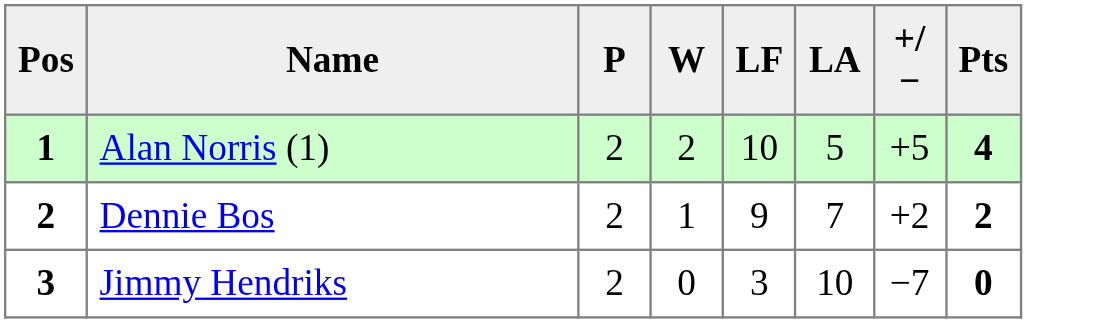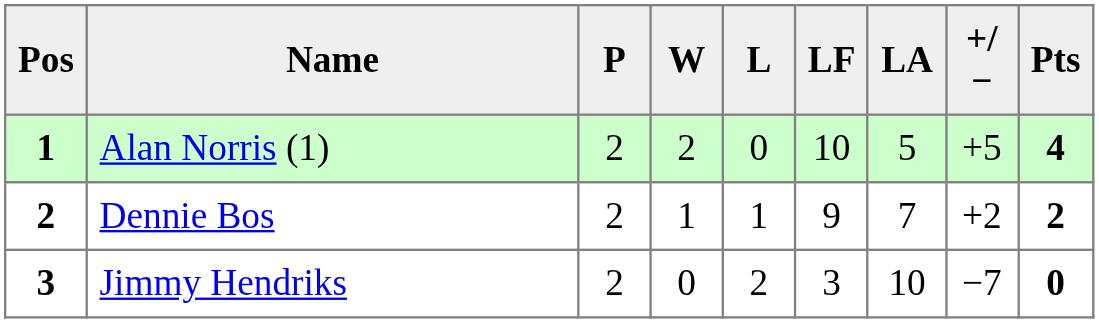 <table style=border-collapse:collapse border=1 cellspacing=0 cellpadding=5>
 <tr align=center bgcolor=#efefef>
 <th width=20>Pos</th>
 <th width=200>Name</th>
 <th width=20>P</th>
 <th width=20>W</th>
+<th width=20>L</th>
 <th width=20>LF</th>
 <th width=20>LA</th>
 <th width=20>+/−</th>
 <th width=20>Pts</th>
 </tr>
 <tr align=center style="background: #ccffcc;">
 <td><strong>1</strong></td>
 <td align="left"> <a href='#'>Alan Norris</a> (1)</td>
 <td>2</td>
 <td>2</td>
+<td>0</td>
 <td>10</td>
 <td>5</td>
 <td>+5</td>
 <td><strong>4</strong></td>
 </tr>
 <tr align=center>
 <td><strong>2</strong></td>
 <td align="left"> <a href='#'>Dennie Bos</a></td>
 <td>2</td>
+<td>1</td>
 <td>1</td>
 <td>9</td>
 <td>7</td>
 <td>+2</td>
 <td><strong>2</strong></td>
 </tr>
 <tr align=center>
 <td><strong>3</strong></td>
 <td align="left"> <a href='#'>Jimmy Hendriks</a></td>
 <td>2</td>
 <td>0</td>
+<td>2</td>
 <td>3</td>
 <td>10</td>
 <td>−7</td>
 <td><strong>0</strong></td>
 </tr>
 </table>
